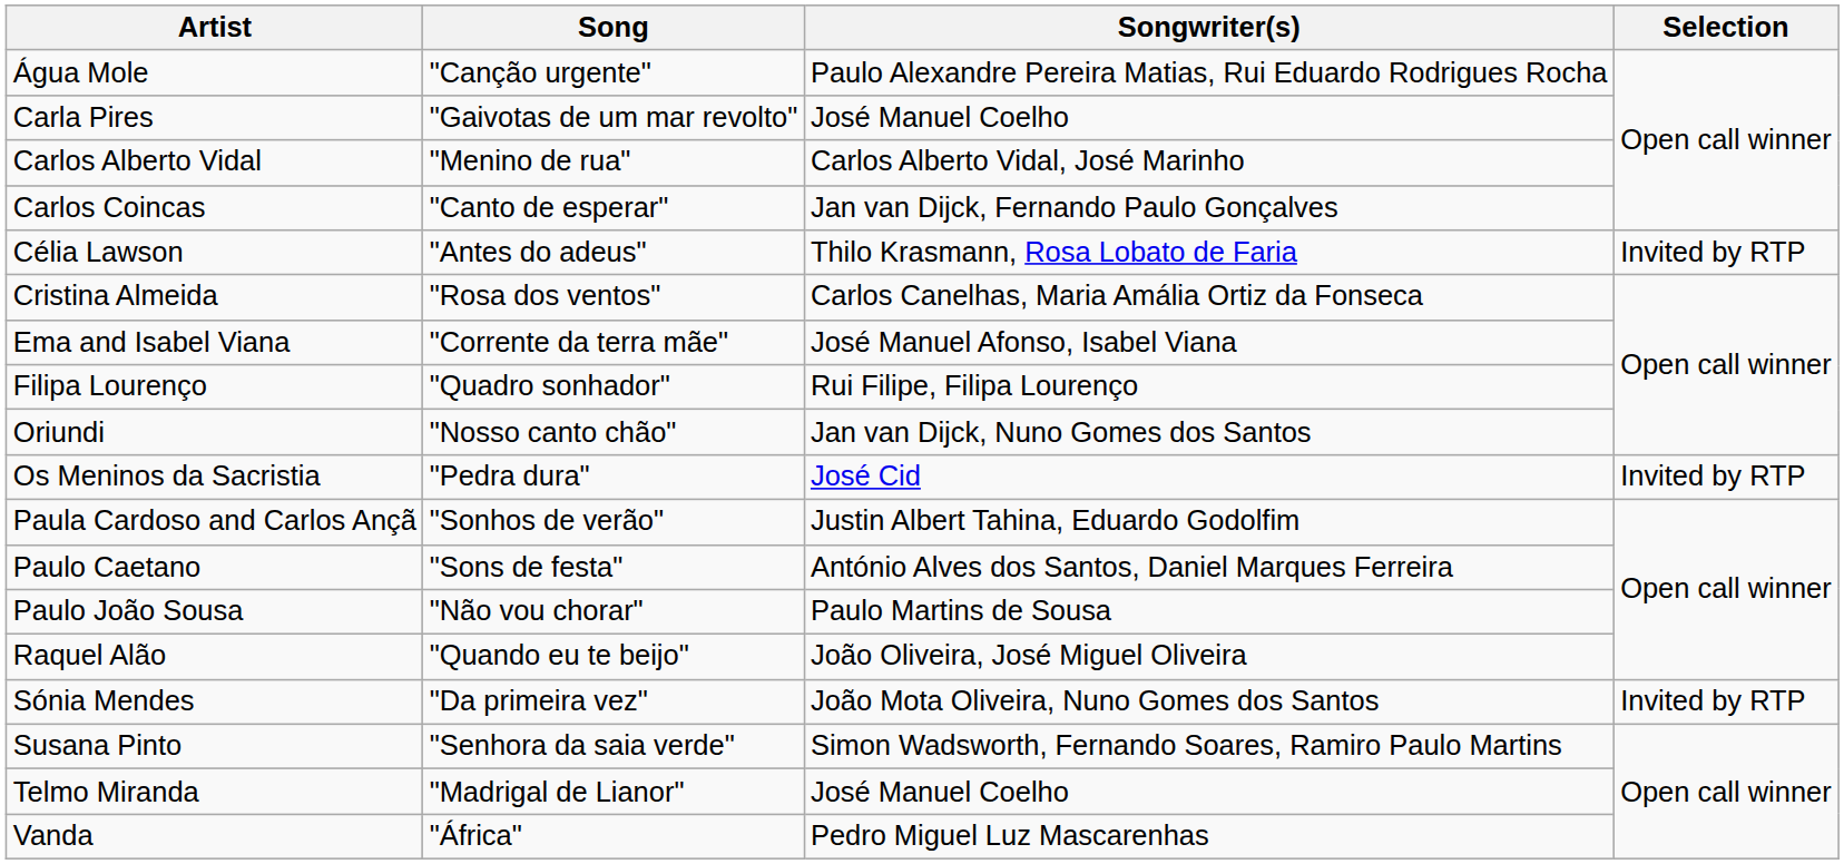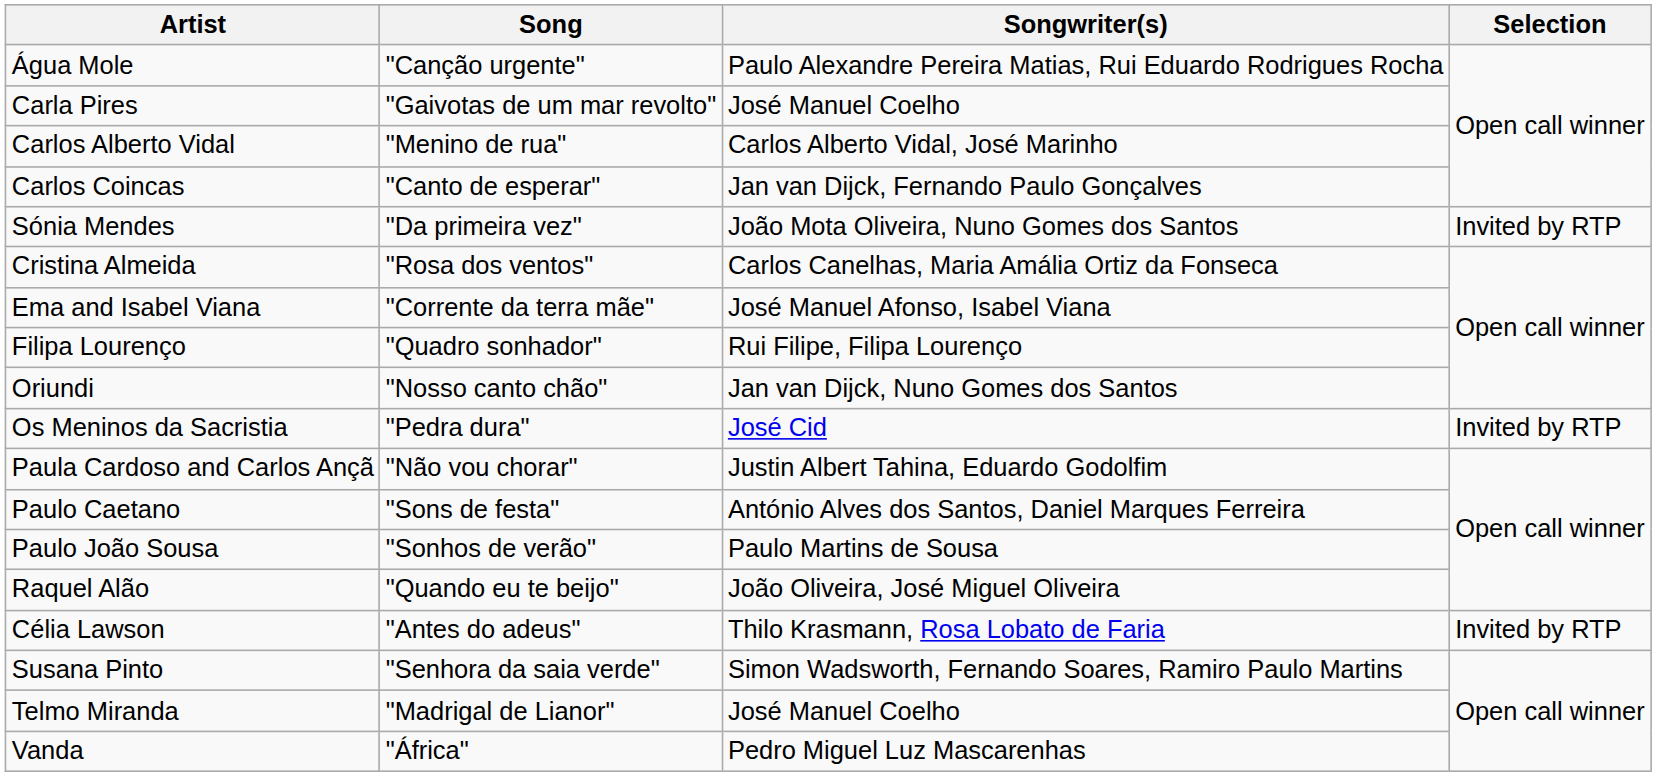 <table class="sortable wikitable" style="margin: 1em auto 1em auto">
 <tr>
 <th>Artist</th>
 <th>Song</th>
 <th>Songwriter(s)</th>
 <th>Selection</th>
 </tr>
 <tr>
 <td>Água Mole</td>
 <td>"Canção urgente"</td>
 <td>Paulo Alexandre Pereira Matias, Rui Eduardo Rodrigues Rocha</td>
 <td rowspan="4">Open call winner</td>
 </tr>
 <tr>
 <td>Carla Pires</td>
 <td>"Gaivotas de um mar revolto"</td>
 <td>José Manuel Coelho</td>
 </tr>
 <tr>
 <td>Carlos Alberto Vidal</td>
 <td>"Menino de rua"</td>
 <td>Carlos Alberto Vidal, José Marinho</td>
 </tr>
 <tr>
 <td>Carlos Coincas</td>
 <td>"Canto de esperar"</td>
 <td>Jan van Dijck, Fernando Paulo Gonçalves</td>
 </tr>
 <tr>
-<td>Célia Lawson</td>
-<td>"Antes do adeus"</td>
-<td>Thilo Krasmann, <a href='#'>Rosa Lobato de Faria</a></td>
+<td>Sónia Mendes</td>
+<td>"Da primeira vez"</td>
+<td>João Mota Oliveira, Nuno Gomes dos Santos</td>
 <td>Invited by RTP</td>
 </tr>
 <tr>
 <td>Cristina Almeida</td>
 <td>"Rosa dos ventos"</td>
 <td>Carlos Canelhas, Maria Amália Ortiz da Fonseca</td>
 <td rowspan="4">Open call winner</td>
 </tr>
 <tr>
 <td>Ema and Isabel Viana</td>
 <td>"Corrente da terra mãe"</td>
 <td>José Manuel Afonso, Isabel Viana</td>
 </tr>
 <tr>
 <td>Filipa Lourenço</td>
 <td>"Quadro sonhador"</td>
 <td>Rui Filipe, Filipa Lourenço</td>
 </tr>
 <tr>
 <td>Oriundi</td>
 <td>"Nosso canto chão"</td>
 <td>Jan van Dijck, Nuno Gomes dos Santos</td>
 </tr>
 <tr>
 <td>Os Meninos da Sacristia</td>
 <td>"Pedra dura"</td>
 <td><a href='#'>José Cid</a></td>
 <td>Invited by RTP</td>
 </tr>
 <tr>
 <td>Paula Cardoso and Carlos Ançã</td>
-<td>"Sonhos de verão"</td>
+<td>"Não vou chorar"</td>
 <td>Justin Albert Tahina, Eduardo Godolfim</td>
 <td rowspan="4">Open call winner</td>
 </tr>
 <tr>
 <td>Paulo Caetano</td>
 <td>"Sons de festa"</td>
 <td>António Alves dos Santos, Daniel Marques Ferreira</td>
 </tr>
 <tr>
 <td>Paulo João Sousa</td>
-<td>"Não vou chorar"</td>
+<td>"Sonhos de verão"</td>
 <td>Paulo Martins de Sousa</td>
 </tr>
 <tr>
 <td>Raquel Alão</td>
 <td>"Quando eu te beijo"</td>
 <td>João Oliveira, José Miguel Oliveira</td>
 </tr>
 <tr>
-<td>Sónia Mendes</td>
-<td>"Da primeira vez"</td>
-<td>João Mota Oliveira, Nuno Gomes dos Santos</td>
+<td>Célia Lawson</td>
+<td>"Antes do adeus"</td>
+<td>Thilo Krasmann, <a href='#'>Rosa Lobato de Faria</a></td>
 <td>Invited by RTP</td>
 </tr>
 <tr>
 <td>Susana Pinto</td>
 <td>"Senhora da saia verde"</td>
 <td>Simon Wadsworth, Fernando Soares, Ramiro Paulo Martins</td>
 <td rowspan="3">Open call winner</td>
 </tr>
 <tr>
 <td>Telmo Miranda</td>
 <td>"Madrigal de Lianor"</td>
 <td>José Manuel Coelho</td>
 </tr>
 <tr>
 <td>Vanda</td>
 <td>"África"</td>
 <td>Pedro Miguel Luz Mascarenhas</td>
 </tr>
 </table>
